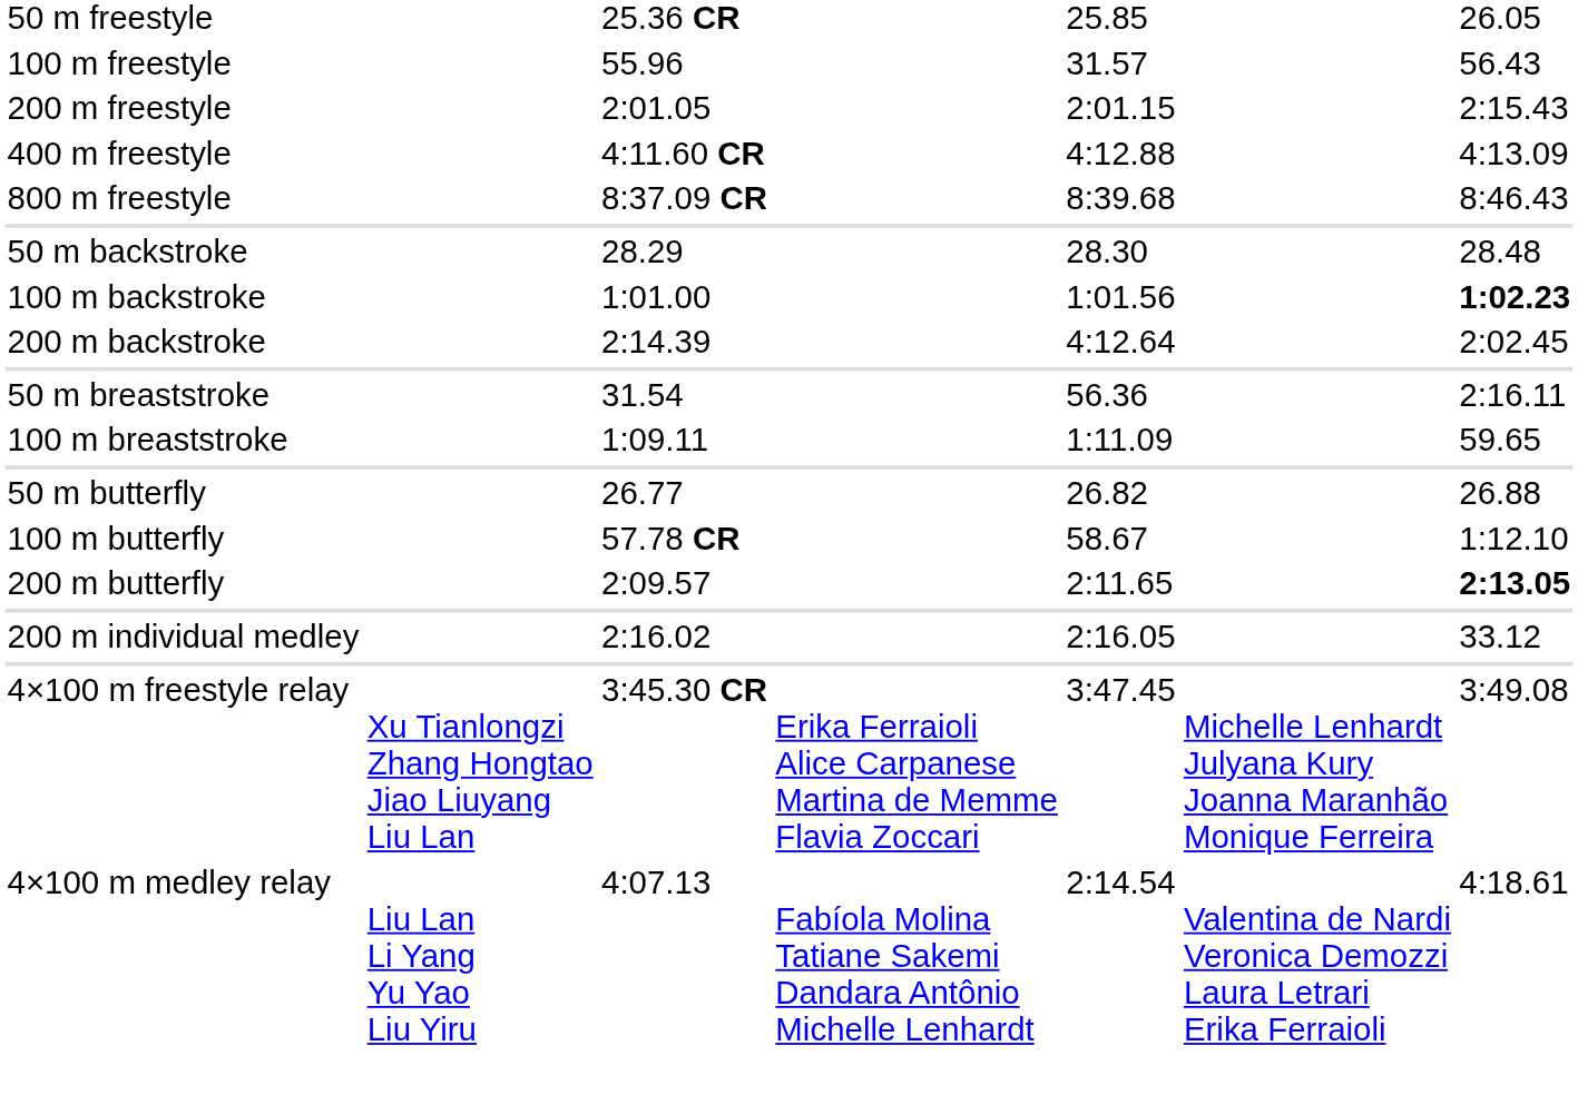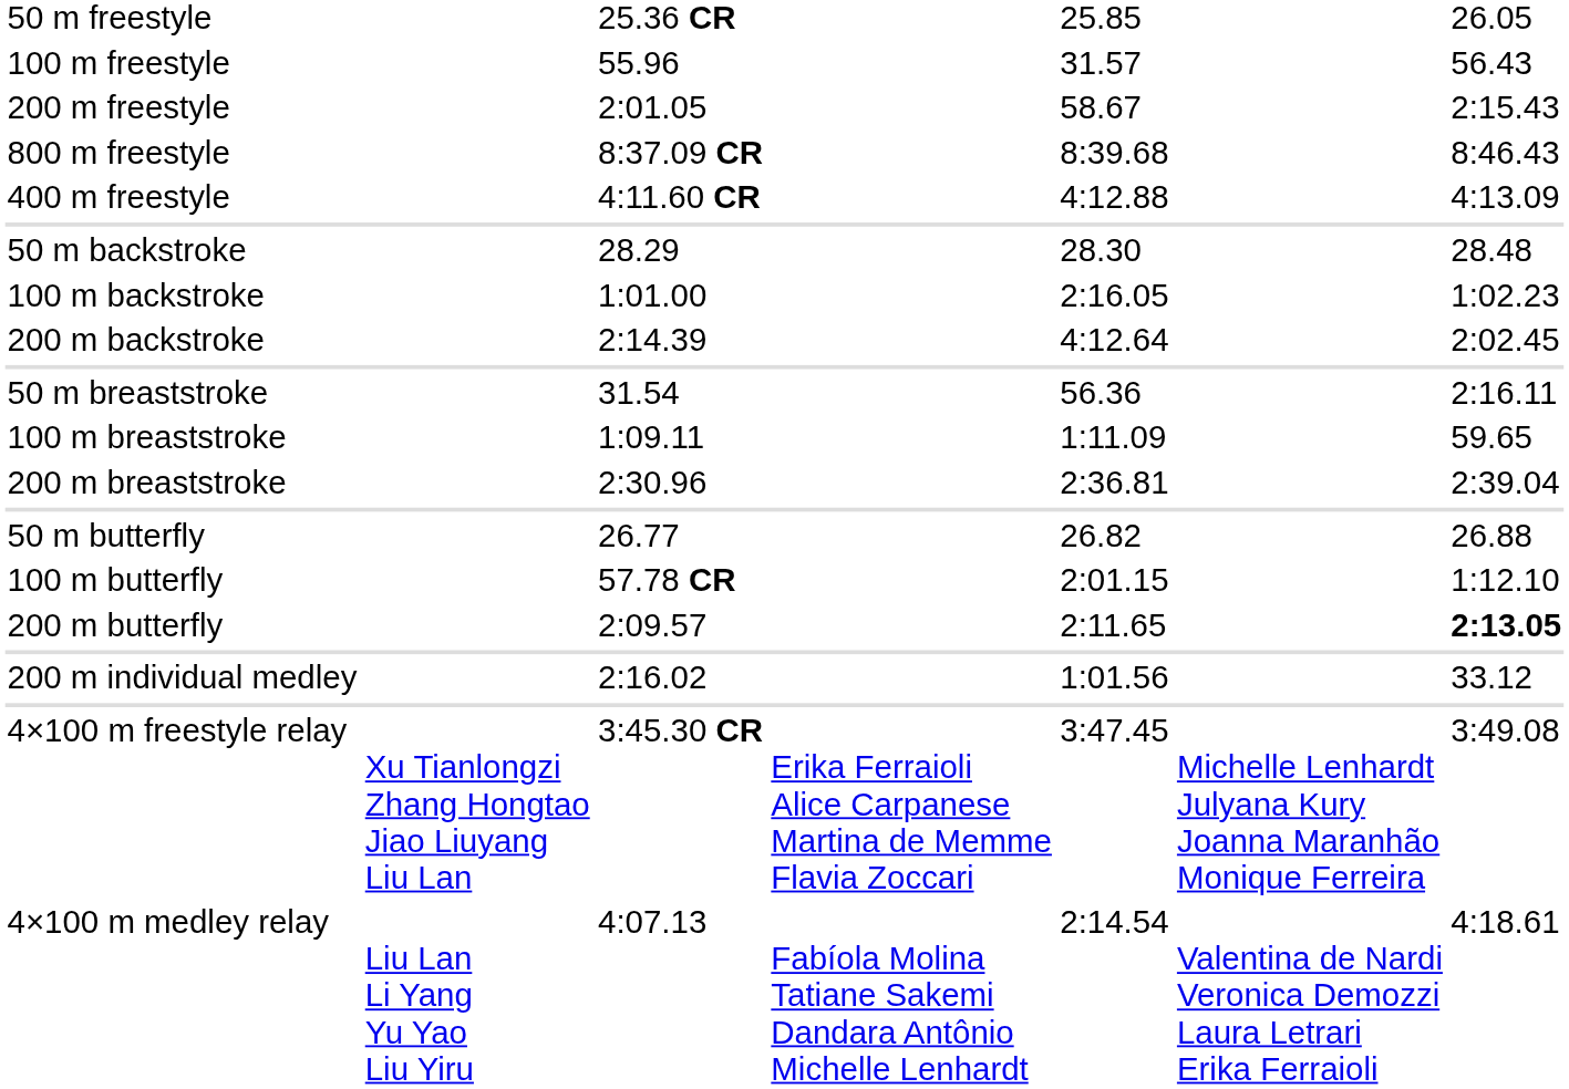 <table>
 <tr valign="top">
 <td>50 m freestyle</td>
 <td></td>
 <td>25.36 <strong>CR</strong></td>
 <td></td>
 <td>25.85</td>
 <td><br> </td>
 <td>26.05</td>
 </tr>
 <tr valign="top">
 <td>100 m freestyle</td>
 <td></td>
 <td>55.96</td>
 <td></td>
 <td>31.57</td>
 <td></td>
 <td>56.43</td>
 </tr>
 <tr valign="top">
 <td>200 m freestyle</td>
 <td></td>
 <td>2:01.05</td>
 <td></td>
-<td>2:01.15</td>
+<td>58.67</td>
 <td></td>
 <td>2:15.43</td>
+</tr>
+<tr valign="top">
+<td>800 m freestyle</td>
+<td></td>
+<td>8:37.09 <strong>CR</strong></td>
+<td></td>
+<td>8:39.68</td>
+<td></td>
+<td>8:46.43</td>
 </tr>
 <tr valign="top">
 <td>400 m freestyle</td>
 <td></td>
 <td>4:11.60 <strong>CR</strong></td>
 <td></td>
 <td>4:12.88</td>
 <td></td>
 <td>4:13.09</td>
-</tr>
-<tr valign="top">
-<td>800 m freestyle</td>
-<td></td>
-<td>8:37.09 <strong>CR</strong></td>
-<td></td>
-<td>8:39.68</td>
-<td></td>
-<td>8:46.43</td>
 </tr>
 <tr bgcolor=#DDDDDD>
 <td colspan=7></td>
 </tr>
 <tr valign="top">
 <td>50 m backstroke</td>
 <td></td>
 <td>28.29</td>
 <td></td>
 <td>28.30</td>
 <td></td>
 <td>28.48</td>
 </tr>
 <tr valign="top">
 <td>100 m backstroke</td>
 <td></td>
 <td>1:01.00</td>
 <td></td>
-<td>1:01.56</td>
+<td>2:16.05</td>
 <td></td>
-<td><strong>1:02.23</strong></td>
+<td>1:02.23</td>
 </tr>
 <tr valign="top">
 <td>200 m backstroke</td>
 <td></td>
 <td>2:14.39</td>
 <td></td>
 <td>4:12.64</td>
 <td></td>
 <td>2:02.45</td>
 </tr>
 <tr bgcolor=#DDDDDD>
 <td colspan=7></td>
 </tr>
 <tr valign="top">
 <td>50 m breaststroke</td>
 <td></td>
 <td>31.54</td>
 <td></td>
 <td>56.36</td>
 <td></td>
 <td>2:16.11</td>
 </tr>
 <tr valign="top">
 <td>100 m breaststroke</td>
 <td></td>
 <td>1:09.11</td>
 <td></td>
 <td>1:11.09</td>
 <td></td>
 <td>59.65</td>
 </tr>
+<tr valign="top">
+<td>200 m breaststroke</td>
+<td></td>
+<td>2:30.96</td>
+<td></td>
+<td>2:36.81</td>
+<td></td>
+<td>2:39.04</td>
+</tr>
 <tr bgcolor=#DDDDDD>
 <td colspan=7></td>
 </tr>
 <tr valign="top">
 <td>50 m butterfly</td>
 <td></td>
 <td>26.77</td>
 <td></td>
 <td>26.82</td>
 <td></td>
 <td>26.88</td>
 </tr>
 <tr valign="top">
 <td>100 m butterfly</td>
 <td></td>
 <td>57.78 <strong>CR</strong></td>
 <td></td>
-<td>58.67</td>
+<td>2:01.15</td>
 <td></td>
 <td>1:12.10</td>
 </tr>
 <tr valign="top">
 <td>200 m butterfly</td>
 <td></td>
 <td>2:09.57</td>
 <td></td>
 <td>2:11.65</td>
 <td></td>
 <td><strong>2:13.05</strong></td>
 </tr>
 <tr bgcolor=#DDDDDD>
 <td colspan=7></td>
 </tr>
 <tr valign="top">
 <td>200 m individual medley</td>
 <td></td>
 <td>2:16.02</td>
 <td></td>
-<td>2:16.05</td>
+<td>1:01.56</td>
 <td></td>
 <td>33.12</td>
 </tr>
 <tr bgcolor=#DDDDDD>
 <td colspan=7></td>
 </tr>
 <tr valign="top">
 <td>4×100 m freestyle relay</td>
 <td><br><a href='#'>Xu Tianlongzi</a><br><a href='#'>Zhang Hongtao</a><br><a href='#'>Jiao Liuyang</a><br><a href='#'>Liu Lan</a></td>
 <td>3:45.30 <strong>CR</strong></td>
 <td><br><a href='#'>Erika Ferraioli</a><br><a href='#'>Alice Carpanese</a><br><a href='#'>Martina de Memme</a><br><a href='#'>Flavia Zoccari</a></td>
 <td>3:47.45</td>
 <td><br><a href='#'>Michelle Lenhardt</a><br><a href='#'>Julyana Kury</a><br><a href='#'>Joanna Maranhão</a><br><a href='#'>Monique Ferreira</a></td>
 <td>3:49.08</td>
 </tr>
 <tr valign="top">
 <td>4×100 m medley relay</td>
 <td><br><a href='#'>Liu Lan</a><br><a href='#'>Li Yang</a><br><a href='#'>Yu Yao</a><br><a href='#'>Liu Yiru</a></td>
 <td>4:07.13</td>
 <td><br><a href='#'>Fabíola Molina</a><br><a href='#'>Tatiane Sakemi</a><br><a href='#'>Dandara Antônio</a><br><a href='#'>Michelle Lenhardt</a></td>
 <td>2:14.54</td>
 <td><br><a href='#'>Valentina de Nardi</a><br><a href='#'>Veronica Demozzi</a><br><a href='#'>Laura Letrari</a><br><a href='#'>Erika Ferraioli</a></td>
 <td>4:18.61</td>
 </tr>
 </table>
